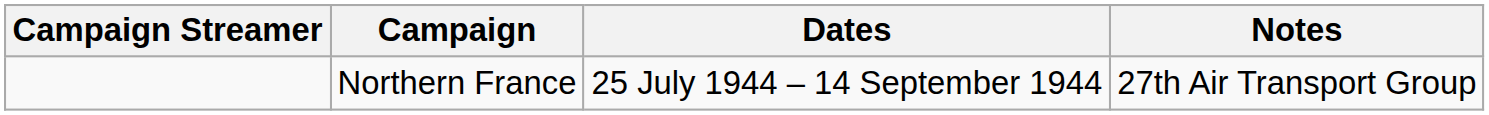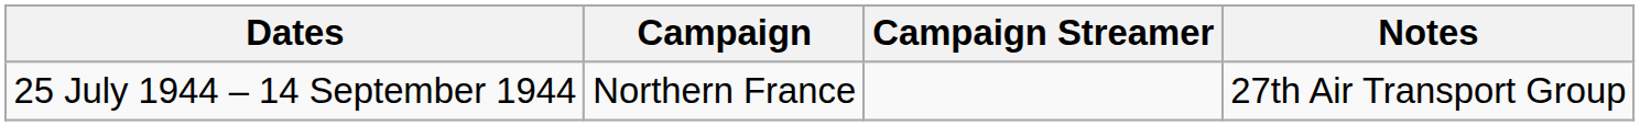 <table class="wikitable">
 <tr style="background:#efefef;">
+<th>Dates</th>
+<th>Campaign</th>
 <th>Campaign Streamer</th>
-<th>Campaign</th>
-<th>Dates</th>
 <th>Notes</th>
 </tr>
 <tr>
+<td>25 July 1944 – 14 September 1944</td>
+<td>Northern France</td>
 <td></td>
-<td>Northern France</td>
-<td>25 July 1944 – 14 September 1944</td>
 <td>27th Air Transport Group</td>
 </tr>
 </table>
